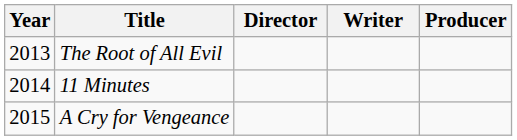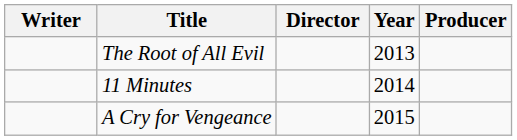 <table class="wikitable plainrowheaders">
 <tr>
-<th>Year</th>
+<th width="65">Writer</th>
 <th>Title</th>
 <th width="65">Director</th>
-<th width="65">Writer</th>
+<th>Year</th>
 <th width="65">Producer</th>
 </tr>
 <tr>
-<td>2013</td>
+<td></td>
 <td><em>The Root of All Evil</em></td>
 <td></td>
-<td></td>
+<td>2013</td>
 <td></td>
 </tr>
 <tr>
-<td>2014</td>
+<td></td>
 <td><em>11 Minutes</em></td>
 <td></td>
-<td></td>
+<td>2014</td>
 <td></td>
 </tr>
 <tr>
-<td>2015</td>
+<td></td>
 <td><em>A Cry for Vengeance</em></td>
 <td></td>
-<td></td>
+<td>2015</td>
 <td></td>
 </tr>
 </table>
